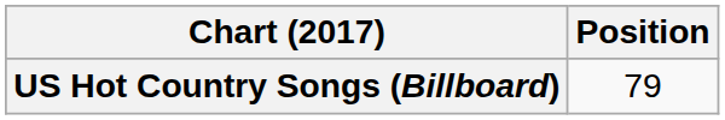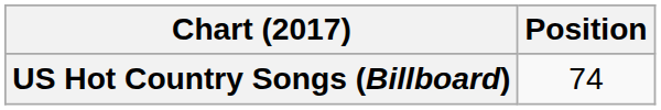 <table class="wikitable plainrowheaders" style="text-align:center">
 <tr>
 <th scope="col">Chart (2017)</th>
 <th scope="col">Position</th>
 </tr>
 <tr>
 <th scope="row">US Hot Country Songs (<em>Billboard</em>)</th>
-<td>79</td>
+<td>74</td>
 </tr>
 </table>
